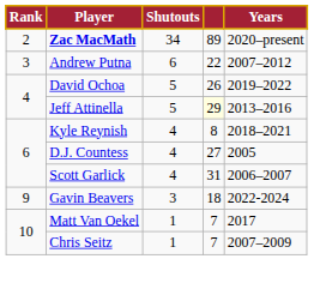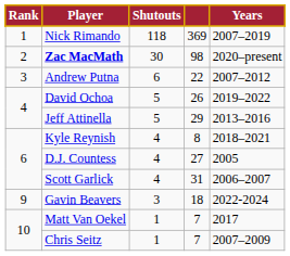 <table class="wikitable">
 <tr>
 </tr>
 <tr>
 <th style="background:#A32035; color:#FFF; border:2px solid #DAA900;" scope="col">Rank</th>
 <th style="background:#A32035; color:#FFF; border:2px solid #DAA900;" scope="col">Player</th>
 <th style="background:#A32035; color:#FFF; border:2px solid #DAA900;" scope="col">Shutouts</th>
 <th style="background:#A32035; color:#FFF; border:2px solid #DAA900;" scope="col"></th>
 <th style="background:#A32035; color:#FFF; border:2px solid #DAA900;" scope="col">Years</th>
 </tr>
 <tr>
+<td style="text-align:center;">1</td>
+<td> <a href='#'>Nick Rimando</a></td>
+<td align=center>118</td>
+<td align=center>369</td>
+<td>2007–2019</td>
+</tr>
+<tr>
 <td style="text-align:center;">2</td>
 <td>  <strong><a href='#'>Zac MacMath</a></strong></td>
-<td align=center>34</td>
-<td align=center>89</td>
+<td align=center>30</td>
+<td align=center>98</td>
 <td>2020–present</td>
 </tr>
 <tr>
 <td style="text-align:center;">3</td>
 <td> <a href='#'>Andrew Putna</a></td>
 <td align=center>6</td>
 <td align=center>22</td>
 <td>2007–2012</td>
 </tr>
 <tr>
 <td rowspan="2" style="text-align:center;">4</td>
 <td> <a href='#'>David Ochoa</a></td>
 <td align=center>5</td>
 <td align=center>26</td>
 <td>2019–2022</td>
 </tr>
 <tr>
 <td> <a href='#'>Jeff Attinella</a></td>
 <td align=center>5</td>
-<td align=center style="background: lightyellow;">29</td>
+<td align=center>29</td>
 <td>2013–2016</td>
 </tr>
 <tr>
 <td rowspan="3" style="text-align:center;">6</td>
 <td> <a href='#'>Kyle Reynish</a></td>
 <td align=center>4</td>
 <td align=center>8</td>
 <td>2018–2021</td>
 </tr>
 <tr>
 <td> <a href='#'>D.J. Countess</a></td>
 <td align=center>4</td>
 <td align=center>27</td>
 <td>2005</td>
 </tr>
 <tr>
 <td> <a href='#'>Scott Garlick</a></td>
 <td align=center>4</td>
 <td align=center>31</td>
 <td>2006–2007</td>
 </tr>
 <tr>
 <td style="text-align:center;">9</td>
 <td> <a href='#'>Gavin Beavers</a></td>
 <td align=center>3</td>
 <td align=center>18</td>
 <td>2022-2024</td>
 </tr>
 <tr>
 <td rowspan="2" style="text-align:center;">10</td>
 <td> <a href='#'>Matt Van Oekel</a></td>
 <td align=center>1</td>
 <td align=center>7</td>
 <td>2017</td>
 </tr>
 <tr>
 <td> <a href='#'>Chris Seitz</a></td>
 <td align=center>1</td>
 <td align=center>7</td>
 <td>2007–2009</td>
 </tr>
 </table>
